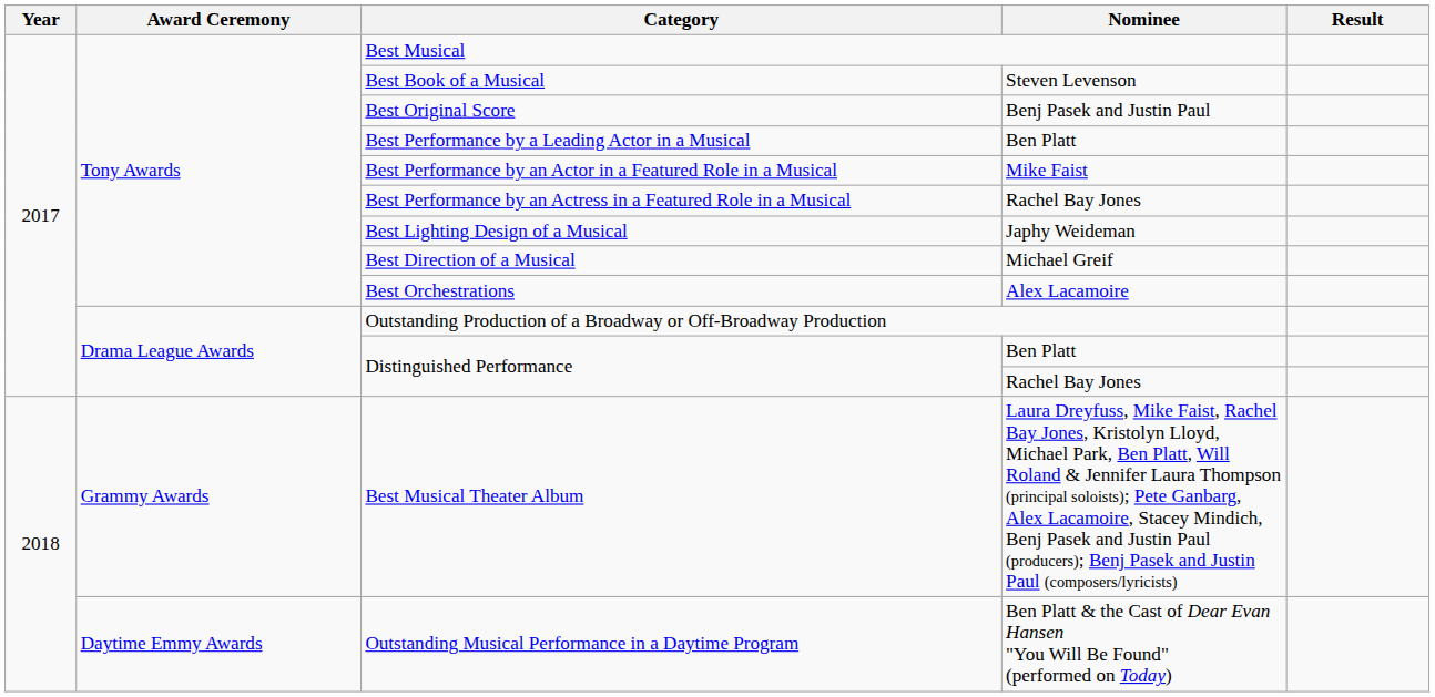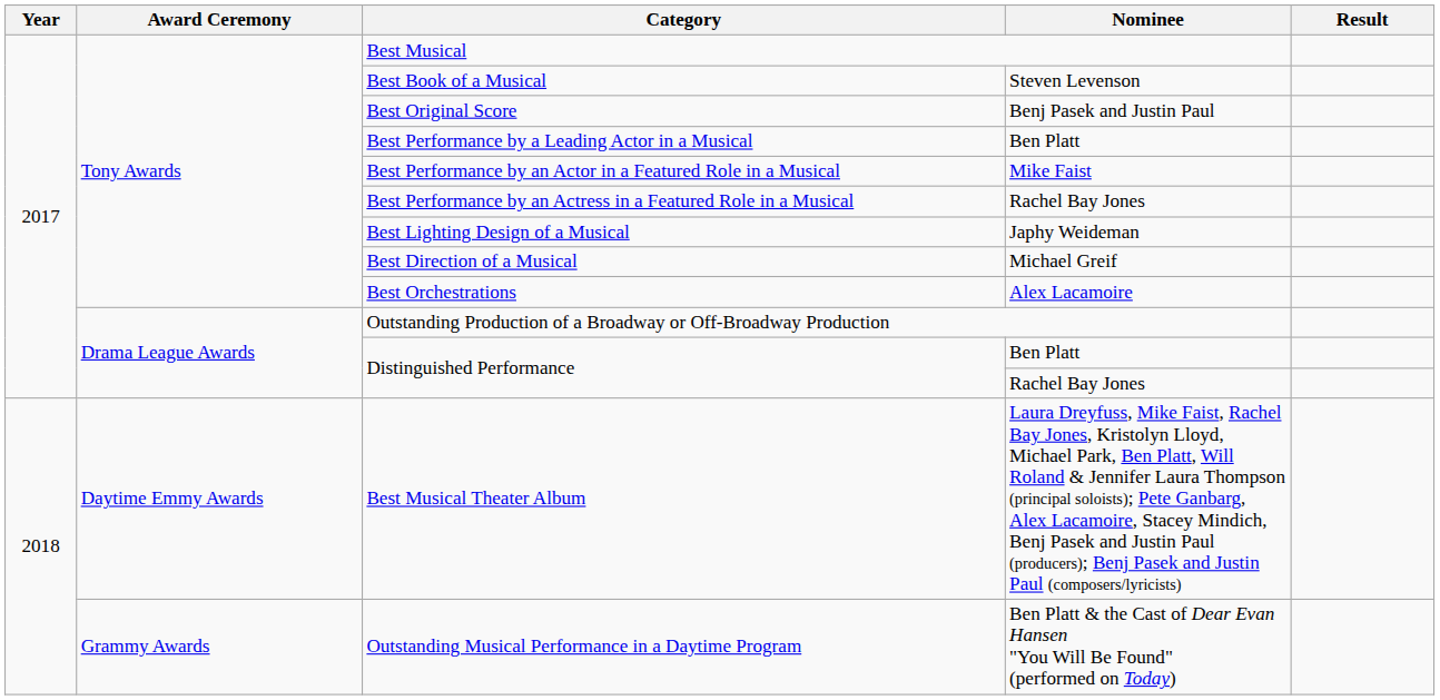 <table class="wikitable" width="95%">
 <tr>
 <th width="5%">Year</th>
 <th width="20%">Award Ceremony</th>
 <th width="45%">Category</th>
 <th width="20%">Nominee</th>
 <th width="10%">Result</th>
 </tr>
 <tr>
 <td rowspan="12" style="text-align:center">2017</td>
 <td rowspan="9"><a href='#'>Tony Awards</a></td>
 <td colspan="2"><a href='#'>Best Musical</a></td>
 <td></td>
 </tr>
 <tr>
 <td><a href='#'>Best Book of a Musical</a></td>
 <td>Steven Levenson</td>
 <td></td>
 </tr>
 <tr>
 <td><a href='#'>Best Original Score</a></td>
 <td>Benj Pasek and Justin Paul</td>
 <td></td>
 </tr>
 <tr>
 <td><a href='#'>Best Performance by a Leading Actor in a Musical</a></td>
 <td>Ben Platt</td>
 <td></td>
 </tr>
 <tr>
 <td><a href='#'>Best Performance by an Actor in a Featured Role in a Musical</a></td>
 <td><a href='#'>Mike Faist</a></td>
 <td></td>
 </tr>
 <tr>
 <td><a href='#'>Best Performance by an Actress in a Featured Role in a Musical</a></td>
 <td>Rachel Bay Jones</td>
 <td></td>
 </tr>
 <tr>
 <td><a href='#'>Best Lighting Design of a Musical</a></td>
 <td>Japhy Weideman</td>
 <td></td>
 </tr>
 <tr>
 <td><a href='#'>Best Direction of a Musical</a></td>
 <td>Michael Greif</td>
 <td></td>
 </tr>
 <tr>
 <td><a href='#'>Best Orchestrations</a></td>
 <td><a href='#'>Alex Lacamoire</a></td>
 <td></td>
 </tr>
 <tr>
 <td rowspan="3"><a href='#'>Drama League Awards</a></td>
 <td colspan="2">Outstanding Production of a Broadway or Off-Broadway Production</td>
 <td></td>
 </tr>
 <tr>
 <td rowspan="2">Distinguished Performance</td>
 <td>Ben Platt</td>
 <td></td>
 </tr>
 <tr>
 <td>Rachel Bay Jones</td>
 <td></td>
 </tr>
 <tr>
 <td rowspan="2" style="text-align:center">2018</td>
-<td><a href='#'>Grammy Awards</a></td>
+<td><a href='#'>Daytime Emmy Awards</a></td>
 <td><a href='#'>Best Musical Theater Album</a></td>
 <td><a href='#'>Laura Dreyfuss</a>, <a href='#'>Mike Faist</a>, <a href='#'>Rachel Bay Jones</a>, Kristolyn Lloyd, Michael Park, <a href='#'>Ben Platt</a>, <a href='#'>Will Roland</a> & Jennifer Laura Thompson <small>(principal soloists)</small>; <a href='#'>Pete Ganbarg</a>, <a href='#'>Alex Lacamoire</a>, Stacey Mindich, Benj Pasek and Justin Paul <small>(producers)</small>; <a href='#'>Benj Pasek and Justin Paul</a> <small>(composers/lyricists)</small></td>
 <td></td>
 </tr>
 <tr>
-<td><a href='#'>Daytime Emmy Awards</a></td>
+<td><a href='#'>Grammy Awards</a></td>
 <td><a href='#'>Outstanding Musical Performance in a Daytime Program</a></td>
 <td>Ben Platt & the Cast of <em>Dear Evan Hansen</em><br>"You Will Be Found"<br> (performed on <em><a href='#'>Today</a></em>)</td>
 <td></td>
 </tr>
 </table>
